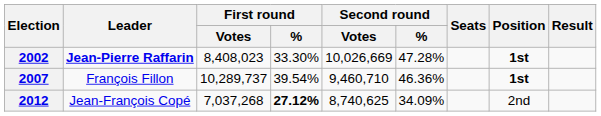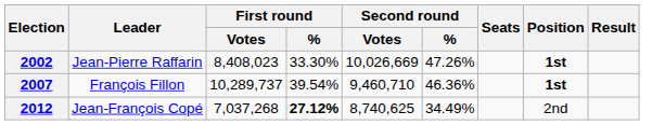 <table class="wikitable" style=text-align:center>
 <tr>
 <th rowspan=2>Election</th>
 <th rowspan=2>Leader</th>
 <th colspan=2>First round</th>
 <th colspan=2>Second round</th>
 <th rowspan="2">Seats</th>
 <th rowspan=2>Position</th>
 <th rowspan="2">Result</th>
 </tr>
 <tr>
 <th>Votes</th>
 <th>%</th>
 <th>Votes</th>
 <th>%</th>
 </tr>
 <tr>
 <th><a href='#'>2002</a></th>
-<td><strong><a href='#'>Jean-Pierre Raffarin</a></strong></td>
+<td><a href='#'>Jean-Pierre Raffarin</a></td>
 <td>8,408,023</td>
 <td>33.30%</td>
 <td>10,026,669</td>
-<td>47.28%</td>
+<td>47.26%</td>
 <td></td>
 <td><strong>1st</strong></td>
 <td></td>
 </tr>
 <tr>
 <th><a href='#'>2007</a></th>
 <td><a href='#'>François Fillon</a></td>
 <td>10,289,737</td>
 <td>39.54%</td>
 <td>9,460,710</td>
 <td>46.36%</td>
 <td></td>
 <td><strong>1st</strong></td>
 <td></td>
 </tr>
 <tr>
 <th><a href='#'>2012</a></th>
 <td><a href='#'>Jean-François Copé</a></td>
 <td>7,037,268</td>
 <td><strong>27.12%</strong></td>
 <td>8,740,625</td>
-<td>34.09%</td>
+<td>34.49%</td>
 <td></td>
 <td>2nd</td>
 <td></td>
 </tr>
 </table>
